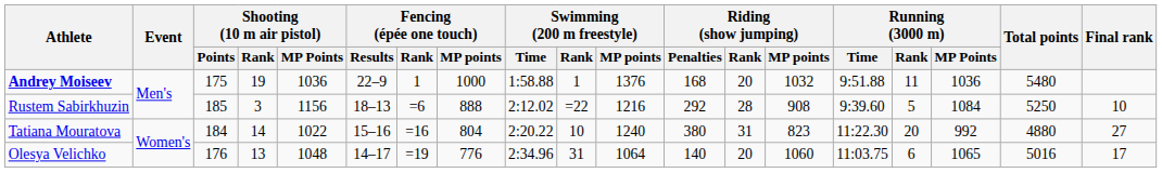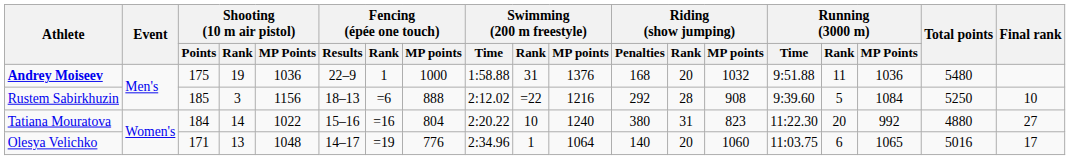 <table class="wikitable" style="font-size:90%">
 <tr>
 <th rowspan="2">Athlete</th>
 <th rowspan="2">Event</th>
 <th colspan=3>Shooting<br><span>(10 m air pistol)</span></th>
 <th colspan=3>Fencing<br><span>(épée one touch)</span></th>
 <th colspan=3>Swimming<br><span>(200 m freestyle)</span></th>
 <th colspan=3>Riding<br><span>(show jumping)</span></th>
 <th colspan=3>Running<br><span>(3000 m)</span></th>
 <th rowspan=2>Total points</th>
 <th rowspan=2>Final rank</th>
 </tr>
 <tr style="font-size:95%">
 <th>Points</th>
 <th>Rank</th>
 <th>MP Points</th>
 <th>Results</th>
 <th>Rank</th>
 <th>MP points</th>
 <th>Time</th>
 <th>Rank</th>
 <th>MP points</th>
 <th>Penalties</th>
 <th>Rank</th>
 <th>MP points</th>
 <th>Time</th>
 <th>Rank</th>
 <th>MP Points</th>
 </tr>
 <tr align=center>
 <td align=left><strong><a href='#'>Andrey Moiseev</a></strong></td>
 <td align=left rowspan=2><a href='#'>Men's</a></td>
 <td>175</td>
 <td>19</td>
 <td>1036</td>
 <td>22–9</td>
 <td>1</td>
 <td>1000</td>
 <td>1:58.88</td>
-<td>1</td>
+<td>31</td>
 <td>1376</td>
 <td>168</td>
 <td>20</td>
 <td>1032</td>
 <td>9:51.88</td>
 <td>11</td>
 <td>1036</td>
 <td>5480</td>
 <td></td>
 </tr>
 <tr align=center>
 <td align=left><a href='#'>Rustem Sabirkhuzin</a></td>
 <td>185</td>
 <td>3</td>
 <td>1156</td>
 <td>18–13</td>
 <td>=6</td>
 <td>888</td>
 <td>2:12.02</td>
 <td>=22</td>
 <td>1216</td>
 <td>292</td>
 <td>28</td>
 <td>908</td>
 <td>9:39.60</td>
 <td>5</td>
 <td>1084</td>
 <td>5250</td>
 <td>10</td>
 </tr>
 <tr align=center>
 <td align=left><a href='#'>Tatiana Mouratova</a></td>
 <td align=left rowspan=2><a href='#'>Women's</a></td>
 <td>184</td>
 <td>14</td>
 <td>1022</td>
 <td>15–16</td>
 <td>=16</td>
 <td>804</td>
 <td>2:20.22</td>
 <td>10</td>
 <td>1240</td>
 <td>380</td>
 <td>31</td>
 <td>823</td>
 <td>11:22.30</td>
 <td>20</td>
 <td>992</td>
 <td>4880</td>
 <td>27</td>
 </tr>
 <tr align=center>
 <td align=left><a href='#'>Olesya Velichko</a></td>
-<td>176</td>
+<td>171</td>
 <td>13</td>
 <td>1048</td>
 <td>14–17</td>
 <td>=19</td>
 <td>776</td>
 <td>2:34.96</td>
-<td>31</td>
+<td>1</td>
 <td>1064</td>
 <td>140</td>
 <td>20</td>
 <td>1060</td>
 <td>11:03.75</td>
 <td>6</td>
 <td>1065</td>
 <td>5016</td>
 <td>17</td>
 </tr>
 </table>
